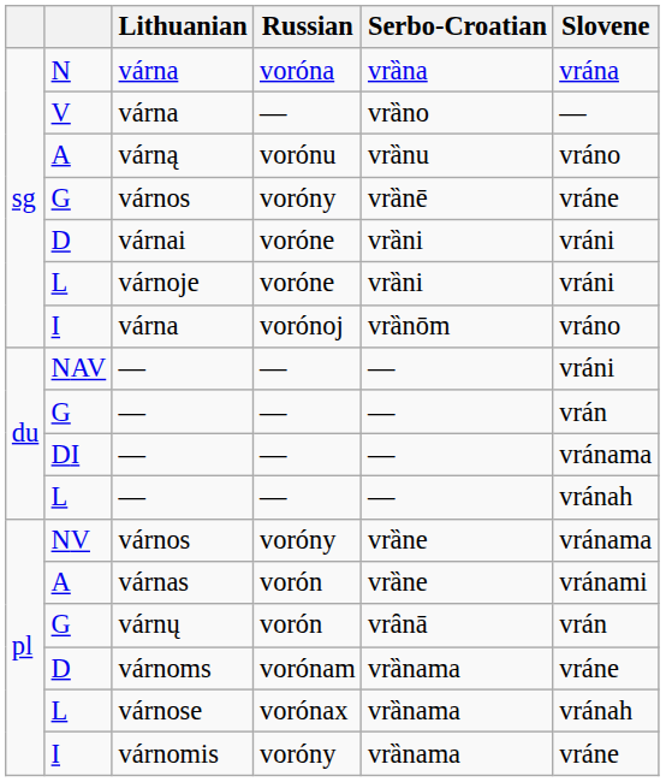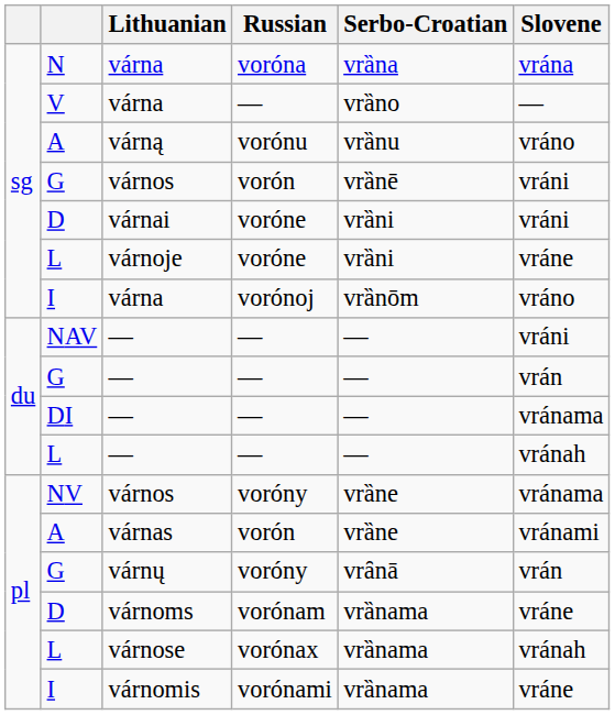 <table class="wikitable">
 <tr>
 <th></th>
 <th></th>
 <th>Lithuanian</th>
 <th>Russian</th>
 <th>Serbo-Croatian</th>
 <th>Slovene</th>
 </tr>
 <tr>
 <td rowspan="7"><a href='#'>sg</a></td>
 <td><a href='#'>N</a></td>
 <td><a href='#'>várna</a></td>
 <td><a href='#'>voróna</a></td>
 <td><a href='#'>vrȁna</a></td>
 <td><a href='#'>vrána</a></td>
 </tr>
 <tr>
 <td><a href='#'>V</a></td>
 <td>várna</td>
 <td>—</td>
 <td>vrȁno</td>
 <td>—</td>
 </tr>
 <tr>
 <td><a href='#'>A</a></td>
 <td>várną</td>
 <td>vorónu</td>
 <td>vrȁnu</td>
 <td>vráno</td>
 </tr>
 <tr>
 <td><a href='#'>G</a></td>
 <td>várnos</td>
-<td>voróny</td>
+<td>vorón</td>
 <td>vrȁnē</td>
-<td>vráne</td>
+<td>vráni</td>
 </tr>
 <tr>
 <td><a href='#'>D</a></td>
 <td>várnai</td>
 <td>voróne</td>
 <td>vrȁni</td>
 <td>vráni</td>
 </tr>
 <tr>
 <td><a href='#'>L</a></td>
 <td>várnoje</td>
 <td>voróne</td>
 <td>vrȁni</td>
-<td>vráni</td>
+<td>vráne</td>
 </tr>
 <tr>
 <td><a href='#'>I</a></td>
 <td>várna</td>
 <td>vorónoj</td>
 <td>vrȁnōm</td>
 <td>vráno</td>
 </tr>
 <tr>
 <td rowspan="4"><a href='#'>du</a></td>
 <td><a href='#'>N</a><a href='#'>A</a><a href='#'>V</a></td>
 <td>—</td>
 <td>—</td>
 <td>—</td>
 <td>vráni</td>
 </tr>
 <tr>
 <td><a href='#'>G</a></td>
 <td>—</td>
 <td>—</td>
 <td>—</td>
 <td>vrán</td>
 </tr>
 <tr>
 <td><a href='#'>D</a><a href='#'>I</a></td>
 <td>—</td>
 <td>—</td>
 <td>—</td>
 <td>vránama</td>
 </tr>
 <tr>
 <td><a href='#'>L</a></td>
 <td>—</td>
 <td>—</td>
 <td>—</td>
 <td>vránah</td>
 </tr>
 <tr>
 <td rowspan="6"><a href='#'>pl</a></td>
 <td><a href='#'>N</a><a href='#'>V</a></td>
 <td>várnos</td>
 <td>voróny</td>
 <td>vrȁne</td>
 <td>vránama</td>
 </tr>
 <tr>
 <td><a href='#'>A</a></td>
 <td>várnas</td>
 <td>vorón</td>
 <td>vrȁne</td>
 <td>vránami</td>
 </tr>
 <tr>
 <td><a href='#'>G</a></td>
 <td>várnų</td>
-<td>vorón</td>
+<td>voróny</td>
 <td>vrȃnā</td>
 <td>vrán</td>
 </tr>
 <tr>
 <td><a href='#'>D</a></td>
 <td>várnoms</td>
 <td>vorónam</td>
 <td>vrȁnama</td>
 <td>vráne</td>
 </tr>
 <tr>
 <td><a href='#'>L</a></td>
 <td>várnose</td>
 <td>vorónax</td>
 <td>vrȁnama</td>
 <td>vránah</td>
 </tr>
 <tr>
 <td><a href='#'>I</a></td>
 <td>várnomis</td>
-<td>voróny</td>
+<td>vorónami</td>
 <td>vrȁnama</td>
 <td>vráne</td>
 </tr>
 </table>
